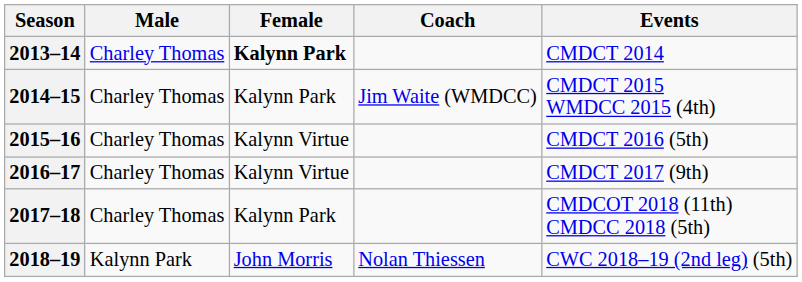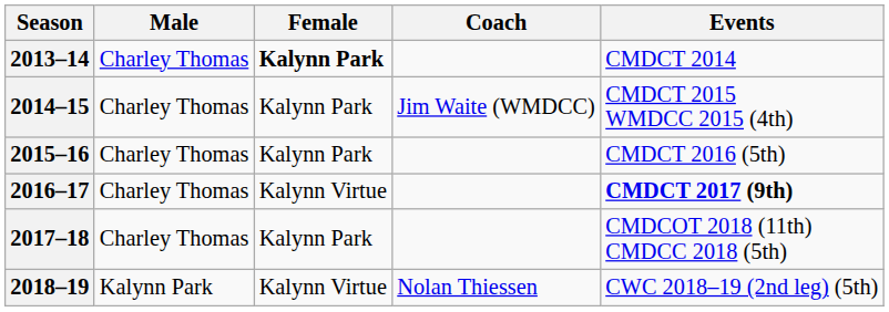 <table class="wikitable">
 <tr>
 <th scope="col">Season</th>
 <th scope="col">Male</th>
 <th scope="col">Female</th>
 <th scope="col">Coach</th>
 <th scope="col">Events</th>
 </tr>
 <tr>
 <th scope="row">2013–14</th>
 <td><a href='#'>Charley Thomas</a></td>
 <td><strong>Kalynn Park</strong></td>
 <td></td>
 <td><a href='#'>CMDCT 2014</a> </td>
 </tr>
 <tr>
 <th scope="row">2014–15</th>
 <td>Charley Thomas</td>
 <td>Kalynn Park</td>
 <td><a href='#'>Jim Waite</a> (WMDCC)</td>
 <td><a href='#'>CMDCT 2015</a> <br><a href='#'>WMDCC 2015</a> (4th)</td>
 </tr>
 <tr>
 <th scope="row">2015–16</th>
 <td>Charley Thomas</td>
-<td>Kalynn Virtue</td>
+<td>Kalynn Park</td>
 <td></td>
 <td><a href='#'>CMDCT 2016</a> (5th)</td>
 </tr>
 <tr>
 <th scope="row">2016–17</th>
 <td>Charley Thomas</td>
 <td>Kalynn Virtue</td>
 <td></td>
-<td><a href='#'>CMDCT 2017</a> (9th)</td>
+<td><strong><a href='#'>CMDCT 2017</a> (9th)</strong></td>
 </tr>
 <tr>
 <th scope="row">2017–18</th>
 <td>Charley Thomas</td>
 <td>Kalynn Park</td>
 <td></td>
 <td><a href='#'>CMDCOT 2018</a> (11th)<br><a href='#'>CMDCC 2018</a> (5th)</td>
 </tr>
 <tr>
 <th scope="row">2018–19</th>
 <td>Kalynn Park</td>
-<td><a href='#'>John Morris</a></td>
+<td>Kalynn Virtue</td>
 <td><a href='#'>Nolan Thiessen</a></td>
 <td><a href='#'>CWC 2018–19 (2nd leg)</a> (5th)</td>
 </tr>
 </table>
